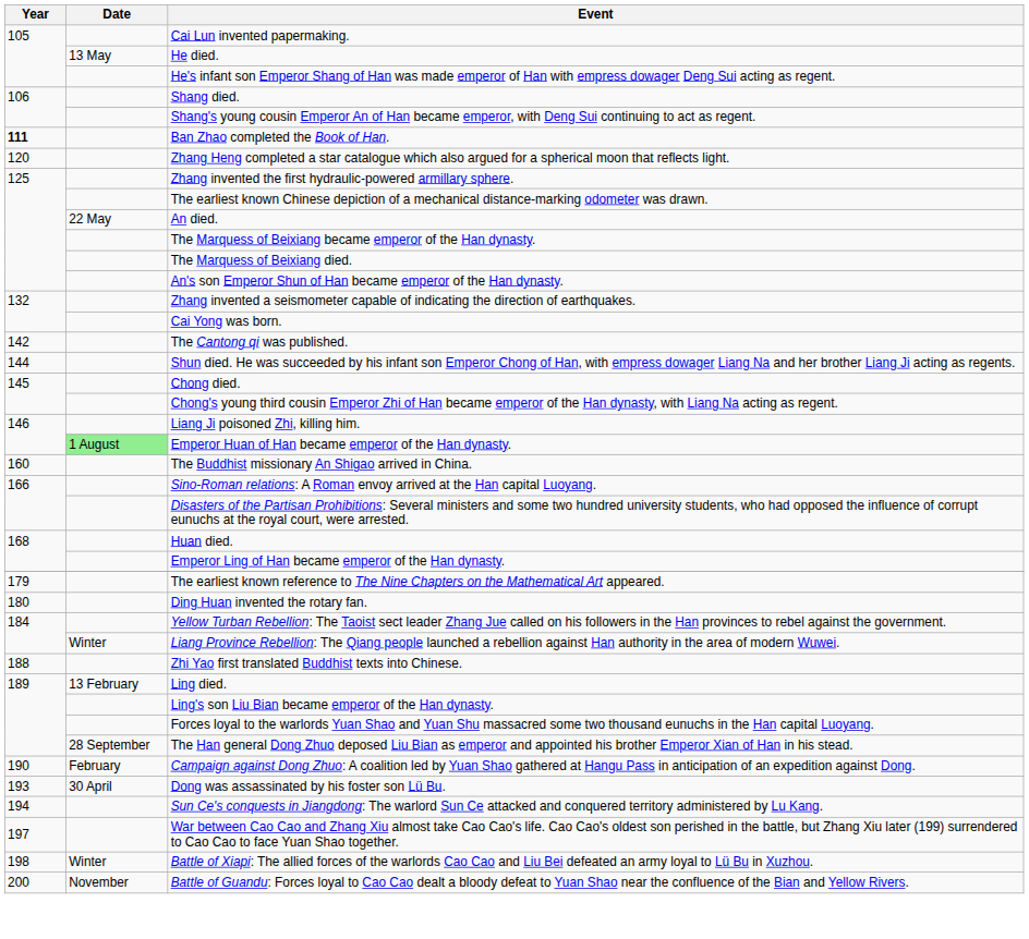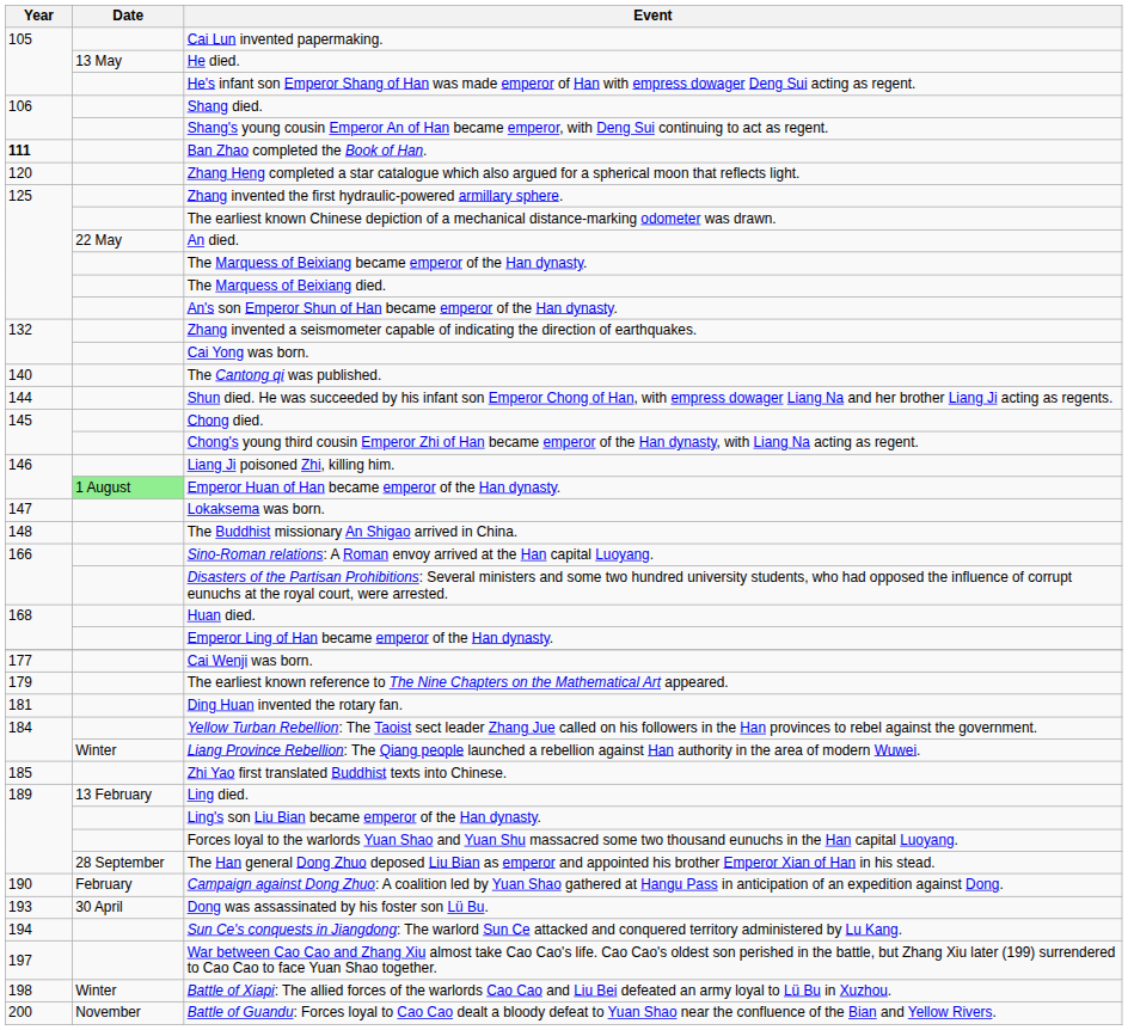 <table class="wikitable" width="100%">
 <tr>
 <th style="width:6%">Year</th>
 <th style="width:10%">Date</th>
 <th>Event</th>
 </tr>
 <tr>
 <td rowspan="3" valign="top">105</td>
 <td></td>
 <td><a href='#'>Cai Lun</a> invented papermaking.</td>
 </tr>
 <tr>
 <td>13 May</td>
 <td><a href='#'>He</a> died.</td>
 </tr>
 <tr>
 <td></td>
 <td><a href='#'>He's</a> infant son <a href='#'>Emperor Shang of Han</a> was made <a href='#'>emperor</a> of <a href='#'>Han</a> with <a href='#'>empress dowager</a> <a href='#'>Deng Sui</a> acting as regent.</td>
 </tr>
 <tr>
 <td rowspan="2" valign="top">106</td>
 <td></td>
 <td><a href='#'>Shang</a> died.</td>
 </tr>
 <tr>
 <td></td>
 <td><a href='#'>Shang's</a> young cousin <a href='#'>Emperor An of Han</a> became <a href='#'>emperor</a>, with <a href='#'>Deng Sui</a> continuing to act as regent.</td>
 </tr>
 <tr>
 <td><strong>111</strong></td>
 <td></td>
 <td><a href='#'>Ban Zhao</a> completed the <em><a href='#'>Book of Han</a></em>.</td>
 </tr>
 <tr>
 <td>120</td>
 <td></td>
 <td><a href='#'>Zhang Heng</a> completed a star catalogue which also argued for a spherical moon that reflects light.</td>
 </tr>
 <tr>
 <td rowspan="6" valign="top">125</td>
 <td></td>
 <td><a href='#'>Zhang</a> invented the first hydraulic-powered <a href='#'>armillary sphere</a>.</td>
 </tr>
 <tr>
 <td></td>
 <td>The earliest known Chinese depiction of a mechanical distance-marking <a href='#'>odometer</a> was drawn.</td>
 </tr>
 <tr>
 <td>22 May</td>
 <td><a href='#'>An</a> died.</td>
 </tr>
 <tr>
 <td></td>
 <td>The <a href='#'>Marquess of Beixiang</a> became <a href='#'>emperor</a> of the <a href='#'>Han dynasty</a>.</td>
 </tr>
 <tr>
 <td></td>
 <td>The <a href='#'>Marquess of Beixiang</a> died.</td>
 </tr>
 <tr>
 <td></td>
 <td><a href='#'>An's</a> son <a href='#'>Emperor Shun of Han</a> became <a href='#'>emperor</a> of the <a href='#'>Han dynasty</a>.</td>
 </tr>
 <tr>
 <td rowspan="2" valign="top">132</td>
 <td></td>
 <td><a href='#'>Zhang</a> invented a seismometer capable of indicating the direction of earthquakes.</td>
 </tr>
 <tr>
 <td></td>
 <td><a href='#'>Cai Yong</a> was born.</td>
 </tr>
 <tr>
-<td>142</td>
+<td>140</td>
 <td></td>
 <td>The <em><a href='#'>Cantong qi</a></em> was published.</td>
 </tr>
 <tr>
 <td>144</td>
 <td></td>
 <td><a href='#'>Shun</a> died.  He was succeeded by his infant son <a href='#'>Emperor Chong of Han</a>, with <a href='#'>empress dowager</a> <a href='#'>Liang Na</a> and her brother <a href='#'>Liang Ji</a> acting as regents.</td>
 </tr>
 <tr>
 <td rowspan="2" valign="top">145</td>
 <td></td>
 <td><a href='#'>Chong</a> died.</td>
 </tr>
 <tr>
 <td></td>
 <td><a href='#'>Chong's</a> young third cousin <a href='#'>Emperor Zhi of Han</a> became <a href='#'>emperor</a> of the <a href='#'>Han dynasty</a>, with <a href='#'>Liang Na</a> acting as regent.</td>
 </tr>
 <tr>
 <td rowspan="2" valign="top">146</td>
 <td></td>
 <td><a href='#'>Liang Ji</a> poisoned <a href='#'>Zhi</a>, killing him.</td>
 </tr>
 <tr>
 <td style="background: lightgreen;">1 August</td>
 <td><a href='#'>Emperor Huan of Han</a> became <a href='#'>emperor</a> of the <a href='#'>Han dynasty</a>.</td>
 </tr>
 <tr>
-<td>160</td>
+<td>147</td>
+<td></td>
+<td><a href='#'>Lokaksema</a> was born.</td>
+</tr>
+<tr>
+<td>148</td>
 <td></td>
 <td>The <a href='#'>Buddhist</a> missionary <a href='#'>An Shigao</a> arrived in China.</td>
 </tr>
 <tr>
 <td rowspan="2" valign="top">166</td>
 <td></td>
 <td><em><a href='#'>Sino-Roman relations</a></em>: A <a href='#'>Roman</a> envoy arrived at the <a href='#'>Han</a> capital <a href='#'>Luoyang</a>.</td>
 </tr>
 <tr>
 <td></td>
 <td><em><a href='#'>Disasters of the Partisan Prohibitions</a></em>: Several ministers and some two hundred university students, who had opposed the influence of corrupt eunuchs at the royal court, were arrested.</td>
 </tr>
 <tr>
 <td rowspan="2" valign="top">168</td>
 <td></td>
 <td><a href='#'>Huan</a> died.</td>
 </tr>
 <tr>
 <td></td>
 <td><a href='#'>Emperor Ling of Han</a> became <a href='#'>emperor</a> of the <a href='#'>Han dynasty</a>.</td>
 </tr>
 <tr>
 </tr>
 <tr>
+<td>177</td>
+<td></td>
+<td><a href='#'>Cai Wenji</a> was born.</td>
+</tr>
+<tr>
 <td>179</td>
 <td></td>
 <td>The earliest known reference to <em><a href='#'>The Nine Chapters on the Mathematical Art</a></em> appeared.</td>
 </tr>
 <tr>
-<td>180</td>
+<td>181</td>
 <td></td>
 <td><a href='#'>Ding Huan</a> invented the rotary fan.</td>
 </tr>
 <tr>
 <td rowspan="2" valign="top">184</td>
 <td></td>
 <td><em><a href='#'>Yellow Turban Rebellion</a></em>: The <a href='#'>Taoist</a> sect leader <a href='#'>Zhang Jue</a> called on his followers in the <a href='#'>Han</a> provinces to rebel against the government.</td>
 </tr>
 <tr>
 <td>Winter</td>
 <td><em><a href='#'>Liang Province Rebellion</a></em>: The <a href='#'>Qiang people</a> launched a rebellion against <a href='#'>Han</a> authority in the area of modern <a href='#'>Wuwei</a>.</td>
 </tr>
 <tr>
-<td>188</td>
+<td>185</td>
 <td></td>
 <td><a href='#'>Zhi Yao</a> first translated <a href='#'>Buddhist</a> texts into Chinese.</td>
 </tr>
 <tr>
 <td rowspan="4" valign="top">189</td>
 <td>13 February</td>
 <td><a href='#'>Ling</a> died.</td>
 </tr>
 <tr>
 <td></td>
 <td><a href='#'>Ling's</a> son <a href='#'>Liu Bian</a> became <a href='#'>emperor</a> of the <a href='#'>Han dynasty</a>.</td>
 </tr>
 <tr>
 <td></td>
 <td>Forces loyal to the warlords <a href='#'>Yuan Shao</a> and <a href='#'>Yuan Shu</a> massacred some two thousand eunuchs in the <a href='#'>Han</a> capital <a href='#'>Luoyang</a>.</td>
 </tr>
 <tr>
 <td>28 September</td>
 <td>The <a href='#'>Han</a> general <a href='#'>Dong Zhuo</a> deposed <a href='#'>Liu Bian</a> as <a href='#'>emperor</a> and appointed his brother <a href='#'>Emperor Xian of Han</a> in his stead.</td>
 </tr>
 <tr>
 <td>190</td>
 <td>February</td>
 <td><em><a href='#'>Campaign against Dong Zhuo</a></em>: A coalition led by <a href='#'>Yuan Shao</a> gathered at <a href='#'>Hangu Pass</a> in anticipation of an expedition against <a href='#'>Dong</a>.</td>
 </tr>
 <tr>
 <td>193</td>
 <td>30 April</td>
 <td><a href='#'>Dong</a> was assassinated by his foster son <a href='#'>Lü Bu</a>.</td>
 </tr>
 <tr>
 <td>194</td>
 <td></td>
 <td><em><a href='#'>Sun Ce's conquests in Jiangdong</a></em>: The warlord <a href='#'>Sun Ce</a> attacked and conquered territory administered by <a href='#'>Lu Kang</a>.</td>
 </tr>
 <tr>
 <td>197</td>
 <td></td>
 <td><a href='#'>War between Cao Cao and Zhang Xiu</a> almost take Cao Cao's life. Cao Cao's oldest son perished in the battle, but Zhang Xiu later (199) surrendered to Cao Cao to face Yuan Shao together.</td>
 </tr>
 <tr>
 <td>198</td>
 <td>Winter</td>
 <td><em><a href='#'>Battle of Xiapi</a></em>: The allied forces of the warlords <a href='#'>Cao Cao</a> and <a href='#'>Liu Bei</a> defeated an army loyal to <a href='#'>Lü Bu</a> in <a href='#'>Xuzhou</a>.</td>
 </tr>
 <tr>
 <td>200</td>
 <td>November</td>
 <td><em><a href='#'>Battle of Guandu</a></em>: Forces loyal to <a href='#'>Cao Cao</a> dealt a bloody defeat to <a href='#'>Yuan Shao</a> near the confluence of the <a href='#'>Bian</a> and <a href='#'>Yellow Rivers</a>.</td>
 </tr>
 </table>
